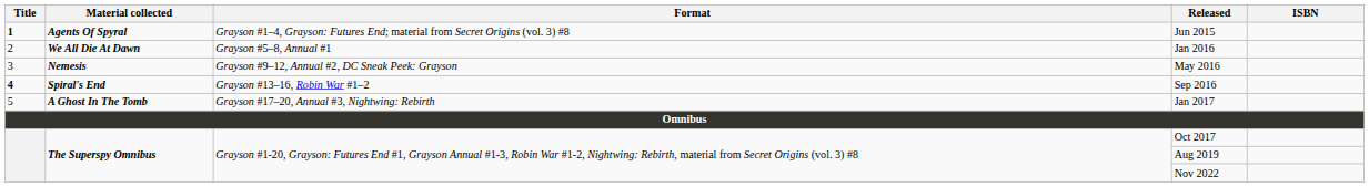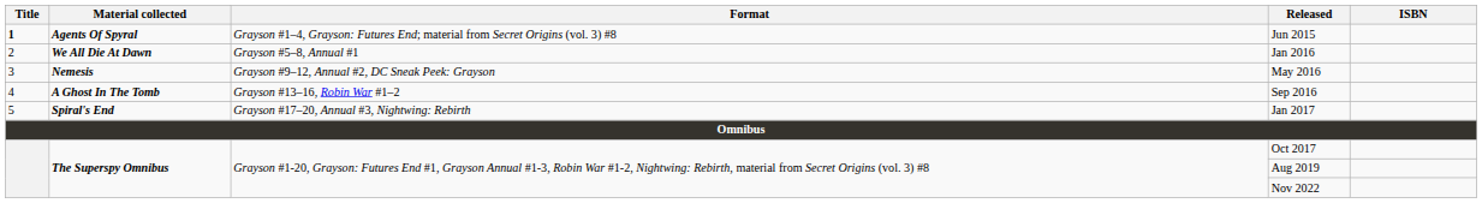 <table class="wikitable sortable" width=98%>
 <tr>
 <th class="unsortable">Title</th>
 <th>Material collected</th>
 <th class="unsortable">Format</th>
 <th>Released</th>
 <th class="unsortable" style="width: 10em;">ISBN</th>
 </tr>
 <tr>
 <td><strong>1</strong></td>
 <td><strong><em>Agents Of Spyral</em></strong></td>
 <td><em>Grayson</em> #1–4, <em>Grayson: Futures End</em>; material from <em>Secret Origins</em> (vol. 3) #8</td>
 <td>Jun 2015</td>
 <td></td>
 </tr>
 <tr>
 <td>2</td>
 <td><strong><em>We All Die At Dawn</em></strong></td>
 <td><em>Grayson</em> #5–8, <em>Annual</em> #1</td>
 <td>Jan 2016</td>
 <td></td>
 </tr>
 <tr>
 <td>3</td>
 <td><strong><em>Nemesis</em></strong></td>
 <td><em>Grayson</em> #9–12, <em>Annual</em> #2, <em>DC Sneak Peek: Grayson</em></td>
 <td>May 2016</td>
 <td></td>
 </tr>
 <tr>
-<td><strong>4</strong></td>
-<td><strong><em>Spiral's End</em></strong></td>
+<td>4</td>
+<td><strong><em>A Ghost In The Tomb</em></strong></td>
 <td><em>Grayson</em> #13–16, <em><a href='#'>Robin War</a></em> #1–2</td>
 <td>Sep 2016</td>
 <td></td>
 </tr>
 <tr>
 <td>5</td>
-<td><strong><em>A Ghost In The Tomb</em></strong></td>
+<td><strong><em>Spiral's End</em></strong></td>
 <td><em>Grayson</em> #17–20, <em>Annual</em> #3, <em>Nightwing: Rebirth</em></td>
 <td>Jan 2017</td>
 <td></td>
 </tr>
 <tr>
 <th colspan=5 style="background-color: #35332D; color: white;">Omnibus</th>
 </tr>
 <tr>
 <th style="background-color: light grey;" rowspan=3></th>
 <td rowspan=3><strong><em>The Superspy Omnibus</em></strong></td>
 <td rowspan=3><em>Grayson</em> #1-20, <em>Grayson: Futures End</em> #1, <em>Grayson Annual</em> #1-3, <em>Robin War</em> #1-2, <em>Nightwing: Rebirth</em>, material from <em>Secret Origins</em> (vol. 3) #8</td>
 <td>Oct 2017</td>
 <td></td>
 </tr>
 <tr>
 <td>Aug 2019</td>
 <td></td>
 </tr>
 <tr>
 <td>Nov 2022</td>
 <td></td>
 </tr>
 </table>
